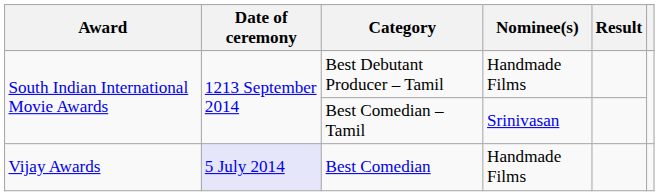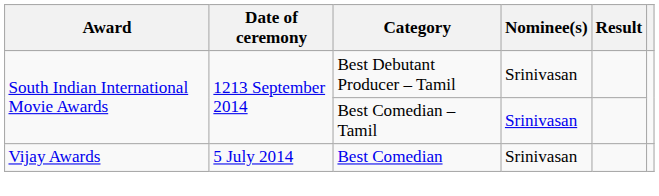 <table class="wikitable plainrowheaders unsortable">
 <tr>
 <th scope="col">Award</th>
 <th scope="col">Date of ceremony</th>
 <th scope="col">Category</th>
 <th scope="col">Nominee(s)</th>
 <th scope="col">Result</th>
 <th scope="col" class="unsortable"></th>
 </tr>
 <tr>
 <td rowspan="2"><a href='#'>South Indian International Movie Awards</a></td>
 <td rowspan="2"><a href='#'>1213 September 2014</a></td>
 <td>Best Debutant Producer – Tamil</td>
-<td>Handmade Films</td>
+<td>Srinivasan</td>
 <td></td>
 <td rowspan="2" style="text-align:center;"><br></td>
 </tr>
 <tr>
 <td>Best Comedian – Tamil</td>
 <td><a href='#'>Srinivasan</a></td>
 <td></td>
 </tr>
 <tr>
 <td scope="row"><a href='#'>Vijay Awards</a></td>
-<td style="background: lavender;"><a href='#'>5 July 2014</a></td>
+<td><a href='#'>5 July 2014</a></td>
 <td><a href='#'>Best Comedian</a></td>
-<td>Handmade Films</td>
+<td>Srinivasan</td>
 <td></td>
 <td style="text-align:center;"><br></td>
 </tr>
 </table>
